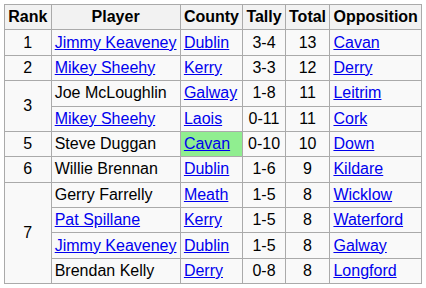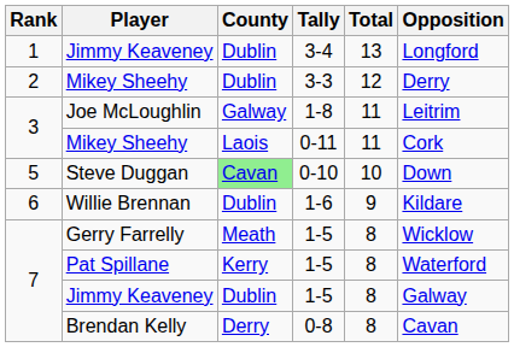 <table class="wikitable">
 <tr>
 <th>Rank</th>
 <th>Player</th>
 <th>County</th>
 <th>Tally</th>
 <th>Total</th>
 <th>Opposition</th>
 </tr>
 <tr>
 <td rowspan=1 align=center>1</td>
 <td><a href='#'>Jimmy Keaveney</a></td>
 <td><a href='#'>Dublin</a></td>
 <td align=center>3-4</td>
 <td align=center>13</td>
-<td><a href='#'>Cavan</a></td>
+<td><a href='#'>Longford</a></td>
 </tr>
 <tr>
 <td rowspan=1 align=center>2</td>
 <td><a href='#'>Mikey Sheehy</a></td>
-<td><a href='#'>Kerry</a></td>
+<td><a href='#'>Dublin</a></td>
 <td align=center>3-3</td>
 <td align=center>12</td>
 <td><a href='#'>Derry</a></td>
 </tr>
 <tr>
 <td rowspan=2 align=center>3</td>
 <td>Joe McLoughlin</td>
 <td><a href='#'>Galway</a></td>
 <td align=center>1-8</td>
 <td align=center>11</td>
 <td><a href='#'>Leitrim</a></td>
 </tr>
 <tr>
 <td><a href='#'>Mikey Sheehy</a></td>
 <td><a href='#'>Laois</a></td>
 <td align=center>0-11</td>
 <td align=center>11</td>
 <td><a href='#'>Cork</a></td>
 </tr>
 <tr>
 <td rowspan=1 align=center>5</td>
 <td>Steve Duggan</td>
 <td style="background: lightgreen;"><a href='#'>Cavan</a></td>
 <td align=center>0-10</td>
 <td align=center>10</td>
 <td><a href='#'>Down</a></td>
 </tr>
 <tr>
 <td rowspan=1 align=center>6</td>
 <td>Willie Brennan</td>
 <td><a href='#'>Dublin</a></td>
 <td align=center>1-6</td>
 <td align=center>9</td>
 <td><a href='#'>Kildare</a></td>
 </tr>
 <tr>
 <td rowspan=4 align=center>7</td>
 <td>Gerry Farrelly</td>
 <td><a href='#'>Meath</a></td>
 <td align=center>1-5</td>
 <td align=center>8</td>
 <td><a href='#'>Wicklow</a></td>
 </tr>
 <tr>
 <td><a href='#'>Pat Spillane</a></td>
 <td><a href='#'>Kerry</a></td>
 <td align=center>1-5</td>
 <td align=center>8</td>
 <td><a href='#'>Waterford</a></td>
 </tr>
 <tr>
 <td><a href='#'>Jimmy Keaveney</a></td>
 <td><a href='#'>Dublin</a></td>
 <td align=center>1-5</td>
 <td align=center>8</td>
 <td><a href='#'>Galway</a></td>
 </tr>
 <tr>
 <td>Brendan Kelly</td>
 <td><a href='#'>Derry</a></td>
 <td align=center>0-8</td>
 <td align=center>8</td>
-<td><a href='#'>Longford</a></td>
+<td><a href='#'>Cavan</a></td>
 </tr>
 </table>
